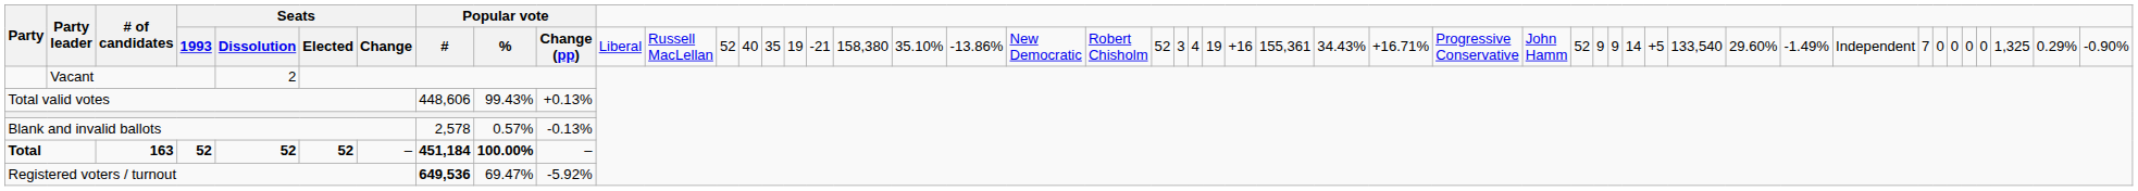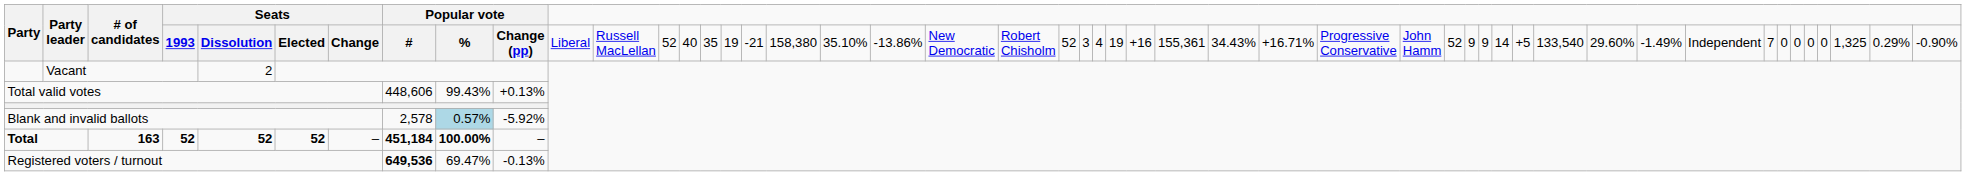 <table class="wikitable">
 <tr>
 <th rowspan="2" colspan="2">Party</th>
 <th rowspan="2">Party leader</th>
 <th rowspan="2"># of<br>candidates</th>
 <th colspan="4">Seats</th>
 <th colspan="3">Popular vote</th>
 </tr>
 <tr>
 <th><a href='#'>1993</a></th>
 <th><span><a href='#'>Dissolution</a></span></th>
 <th>Elected</th>
 <th>Change</th>
 <th>#</th>
 <th>%</th>
 <th>Change (<a href='#'>pp</a>)<br></th>
 <td><a href='#'>Liberal</a></td>
 <td><a href='#'>Russell MacLellan</a></td>
 <td align="right">52</td>
 <td align="right">40</td>
 <td align="right">35</td>
 <td align="right">19</td>
 <td align="right">-21</td>
 <td align="right">158,380</td>
 <td align="right">35.10%</td>
 <td align="right">-13.86%<br></td>
 <td><a href='#'>New Democratic</a></td>
 <td><a href='#'>Robert Chisholm</a></td>
 <td align="right">52</td>
 <td align="right">3</td>
 <td align="right">4</td>
 <td align="right">19</td>
 <td align="right">+16</td>
 <td align="right">155,361</td>
 <td align="right">34.43%</td>
 <td align="right">+16.71%<br></td>
 <td><a href='#'>Progressive Conservative</a></td>
 <td><a href='#'>John Hamm</a></td>
 <td align="right">52</td>
 <td align="right">9</td>
 <td align="right">9</td>
 <td align="right">14</td>
 <td align="right">+5</td>
 <td align="right">133,540</td>
 <td align="right">29.60%</td>
 <td align="right">-1.49%<br></td>
 <td colspan=2>Independent</td>
 <td align="right">7</td>
 <td align="right">0</td>
 <td align="right">0</td>
 <td align="right">0</td>
 <td align="right">0</td>
 <td align="right">1,325</td>
 <td align="right">0.29%</td>
 <td align="right">-0.90%</td>
 </tr>
 <tr>
 <td> </td>
 <td colspan=4>Vacant</td>
 <td align="right">2</td>
 <td colspan=5> </td>
 </tr>
 <tr>
 <td colspan="8">Total valid votes</td>
 <td align="right">448,606</td>
 <td align="right">99.43%</td>
 <td align="right">+0.13%</td>
 </tr>
 <tr>
 <th colspan="11"></th>
 </tr>
 <tr>
 <td colspan="8">Blank and invalid ballots</td>
 <td align="right">2,578</td>
-<td align="right">0.57%</td>
-<td align="right">-0.13%</td>
+<td align="right" style="background: lightblue;">0.57%</td>
+<td align="right">-5.92%</td>
 </tr>
 <tr>
 <td colspan=3><strong>Total</strong></td>
 <td align="right"><strong>163</strong></td>
 <td align="right"><strong>52</strong></td>
 <td align="right"><strong>52</strong></td>
 <td align="right"><strong>52</strong></td>
 <td align="right">–</td>
 <td align="right"><strong>451,184</strong></td>
 <td align="right"><strong>100.00%</strong></td>
 <td align="right">–</td>
 </tr>
 <tr>
 <td colspan="8">Registered voters / turnout</td>
 <td align="right"><strong>649,536</strong></td>
 <td align="right">69.47%</td>
-<td align="right">-5.92%</td>
+<td align="right">-0.13%</td>
 </tr>
 </table>
